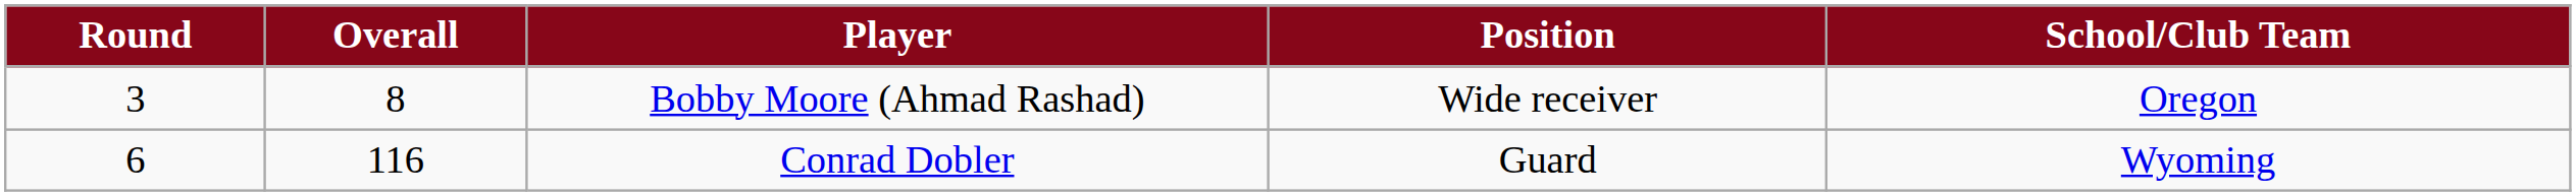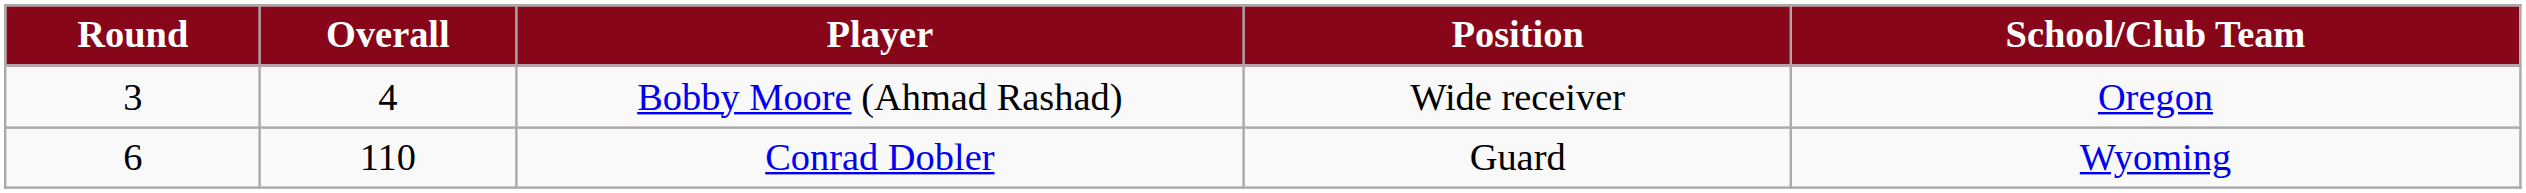 <table class="wikitable sortable">
 <tr>
 <th style="background:#870619;color:white;" width="7%">Round</th>
 <th style="background:#870619;color:white;" width="7%">Overall</th>
 <th style="background:#870619;color:white;" width="20%">Player</th>
 <th style="background:#870619;color:white;" width="15%">Position</th>
 <th style="background:#870619;color:white;" width="20%">School/Club Team</th>
 </tr>
 <tr>
 <td align=center>3</td>
-<td align=center>8</td>
+<td align=center>4</td>
 <td align=center><a href='#'>Bobby Moore</a> (Ahmad Rashad)</td>
 <td align=center>Wide receiver</td>
 <td align=center><a href='#'>Oregon</a></td>
 </tr>
 <tr>
 <td align=center>6</td>
-<td align=center>116</td>
+<td align=center>110</td>
 <td align=center><a href='#'>Conrad Dobler</a></td>
 <td align=center>Guard</td>
 <td align=center><a href='#'>Wyoming</a></td>
 </tr>
 </table>
